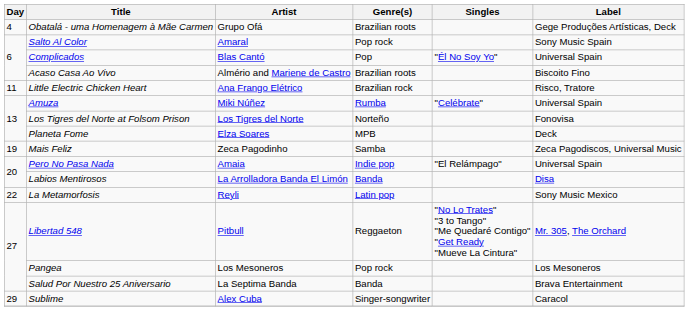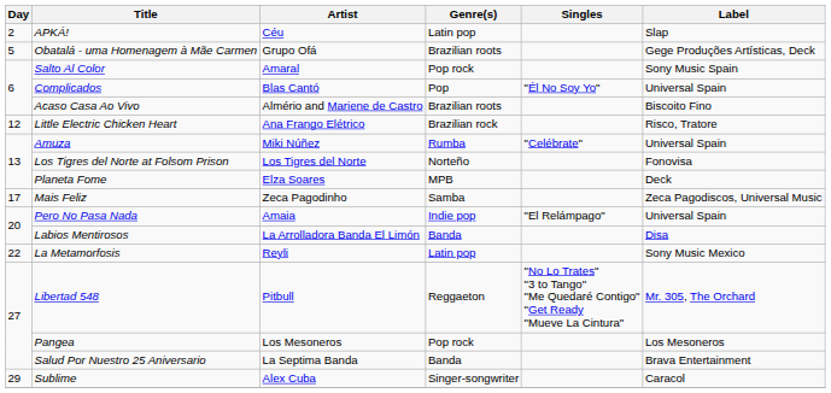 <table class="wikitable sortable" style="text-align: left;">
 <tr>
 <th>Day</th>
 <th>Title</th>
 <th>Artist</th>
 <th>Genre(s)</th>
 <th>Singles</th>
 <th>Label</th>
 </tr>
 <tr>
-<td>4</td>
+<td>2</td>
+<td><em>APKÁ!</em></td>
+<td><a href='#'>Céu</a></td>
+<td>Latin pop</td>
+<td></td>
+<td>Slap</td>
+</tr>
+<tr>
+<td>5</td>
 <td><em>Obatalá - uma Homenagem à Mãe Carmen</em></td>
 <td>Grupo Ofá</td>
 <td>Brazilian roots</td>
 <td></td>
 <td>Gege Produções Artísticas, Deck</td>
 </tr>
 <tr>
 <td rowspan="3">6</td>
 <td><em><a href='#'>Salto Al Color</a></em></td>
 <td><a href='#'>Amaral</a></td>
 <td>Pop rock</td>
 <td></td>
 <td>Sony Music Spain</td>
 </tr>
 <tr>
 <td><em><a href='#'>Complicados</a></em></td>
 <td><a href='#'>Blas Cantó</a></td>
 <td>Pop</td>
 <td>"<a href='#'>Él No Soy Yo</a>"</td>
 <td>Universal Spain</td>
 </tr>
 <tr>
 <td><em>Acaso Casa Ao Vivo</em></td>
 <td>Almério and <a href='#'>Mariene de Castro</a></td>
 <td>Brazilian roots</td>
 <td></td>
 <td>Biscoito Fino</td>
 </tr>
 <tr>
-<td>11</td>
+<td>12</td>
 <td><em>Little Electric Chicken Heart</em></td>
 <td><a href='#'>Ana Frango Elétrico</a></td>
 <td>Brazilian rock</td>
 <td></td>
 <td>Risco, Tratore</td>
 </tr>
 <tr>
 <td rowspan="3">13</td>
 <td><em><a href='#'>Amuza</a></em></td>
 <td><a href='#'>Miki Núñez</a></td>
 <td><a href='#'>Rumba</a></td>
 <td>"<a href='#'>Celébrate</a>"</td>
 <td>Universal Spain</td>
 </tr>
 <tr>
 <td><em>Los Tigres del Norte at Folsom Prison</em></td>
 <td><a href='#'>Los Tigres del Norte</a></td>
 <td>Norteño</td>
 <td></td>
 <td>Fonovisa</td>
 </tr>
 <tr>
 <td><em>Planeta Fome</em></td>
 <td><a href='#'>Elza Soares</a></td>
 <td>MPB</td>
 <td></td>
 <td>Deck</td>
 </tr>
 <tr>
-<td>19</td>
+<td>17</td>
 <td><em>Mais Feliz</em></td>
 <td>Zeca Pagodinho</td>
 <td>Samba</td>
 <td></td>
 <td>Zeca Pagodiscos, Universal Music</td>
 </tr>
 <tr>
 <td rowspan="2">20</td>
 <td><em><a href='#'>Pero No Pasa Nada</a></em></td>
 <td><a href='#'>Amaia</a></td>
 <td><a href='#'>Indie pop</a></td>
 <td>"El Relámpago"</td>
 <td>Universal Spain</td>
 </tr>
 <tr>
 <td><em>Labios Mentirosos</em></td>
 <td><a href='#'>La Arrolladora Banda El Limón</a></td>
 <td><a href='#'>Banda</a></td>
 <td></td>
 <td><a href='#'>Disa</a></td>
 </tr>
 <tr>
 <td>22</td>
 <td><em>La Metamorfosis</em></td>
 <td><a href='#'>Reyli</a></td>
 <td><a href='#'>Latin pop</a></td>
 <td></td>
 <td>Sony Music Mexico</td>
 </tr>
 <tr>
 <td rowspan="3">27</td>
 <td><em><a href='#'>Libertad 548</a></em></td>
 <td><a href='#'>Pitbull</a></td>
 <td>Reggaeton</td>
 <td>"<a href='#'>No Lo Trates</a>"<br>"3 to Tango"<br>"Me Quedaré Contigo"<br>"<a href='#'>Get Ready</a><br>"Mueve La Cintura"</td>
 <td><a href='#'>Mr. 305</a>, <a href='#'>The Orchard</a></td>
 </tr>
 <tr>
 <td><em>Pangea</em></td>
 <td>Los Mesoneros</td>
 <td>Pop rock</td>
 <td></td>
 <td>Los Mesoneros</td>
 </tr>
 <tr>
 <td><em>Salud Por Nuestro 25 Aniversario</em></td>
 <td>La Septima Banda</td>
 <td>Banda</td>
 <td></td>
 <td>Brava Entertainment</td>
 </tr>
 <tr>
 <td>29</td>
 <td><em>Sublime</em></td>
 <td><a href='#'>Alex Cuba</a></td>
 <td>Singer-songwriter</td>
 <td></td>
 <td>Caracol</td>
 </tr>
 <tr>
 </tr>
 </table>
